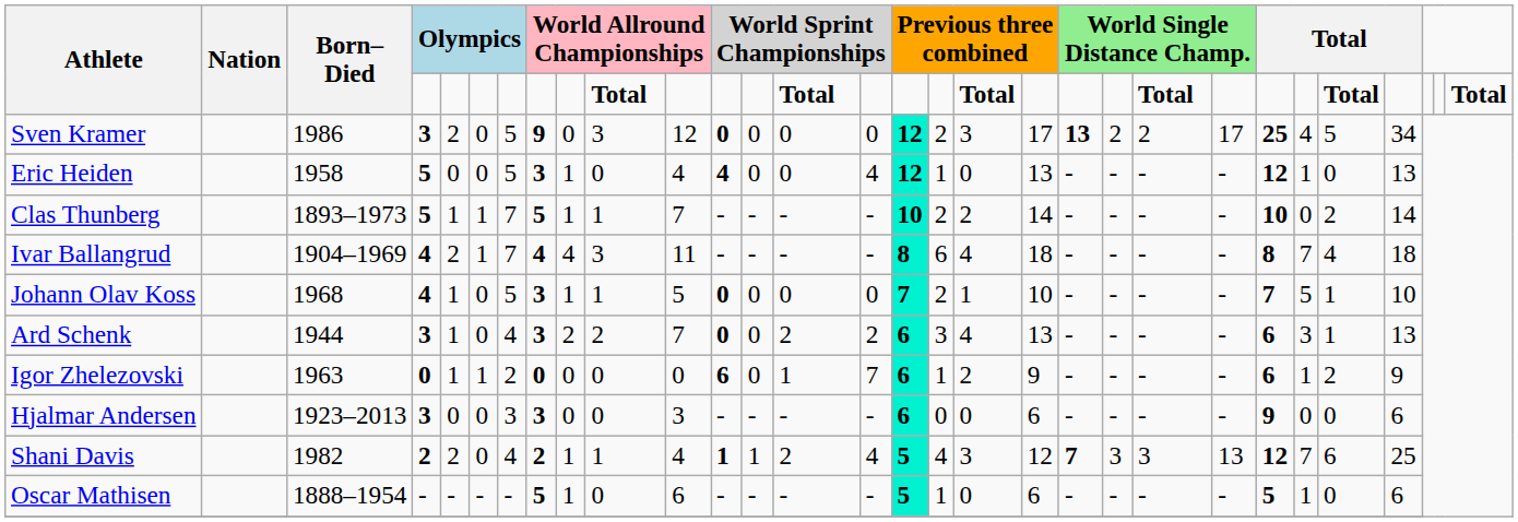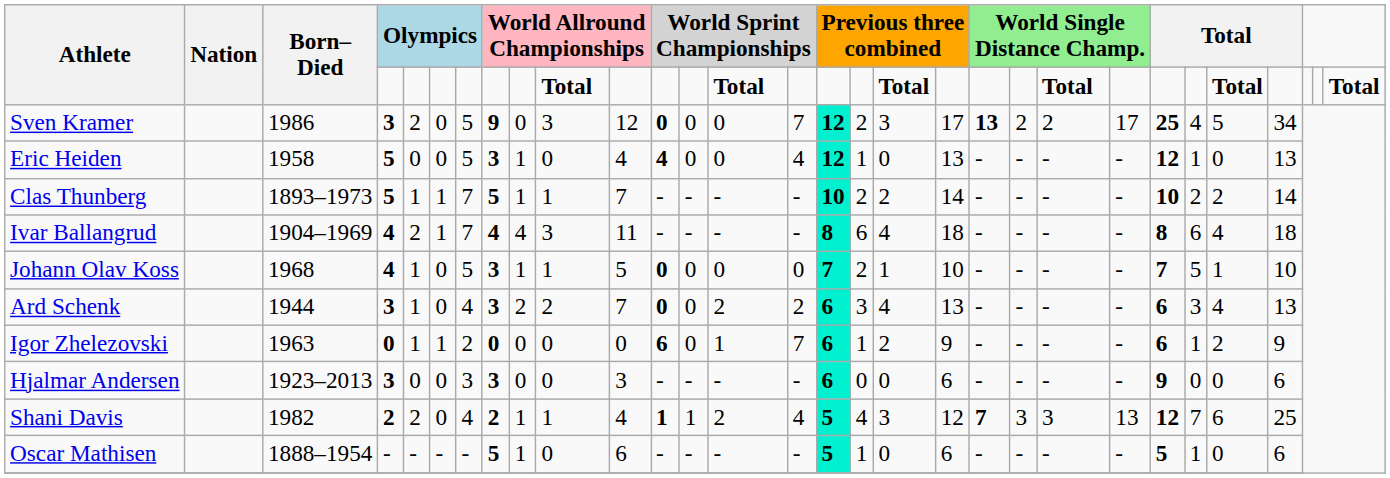 <table class="wikitable sortable">
 <tr text-align="center" bgcolor="#efefef">
 <th rowspan=2>Athlete</th>
 <th rowspan=2>Nation</th>
 <th rowspan=2>Born–<br>Died</th>
 <th colspan=4; style="background-color:lightblue">Olympics </th>
 <th colspan=4; style="background-color:lightpink">World Allround<br>Championships</th>
 <th colspan=4; style="background-color:lightgrey">World Sprint<br>Championships</th>
 <th colspan=4; style="background-color:orange">Previous three<br>combined</th>
 <th colspan=4; style="background-color:lightgreen">World Single<br>Distance Champ.</th>
 <th colspan=4>Total</th>
 </tr>
 <tr>
 <td></td>
 <td></td>
 <td></td>
 <td><strong></strong></td>
 <td></td>
 <td></td>
 <td><strong>Total</strong></td>
 <td><strong></strong></td>
 <td></td>
 <td></td>
 <td><strong>Total</strong></td>
 <td><strong></strong></td>
 <td></td>
 <td></td>
 <td><strong>Total</strong></td>
 <td><strong></strong></td>
 <td></td>
 <td></td>
 <td><strong>Total</strong></td>
 <td><strong></strong></td>
 <td></td>
 <td></td>
 <td><strong>Total</strong></td>
 <td><strong></strong></td>
 <td></td>
 <td></td>
 <td><strong>Total</strong></td>
 </tr>
 <tr>
 <td align=left><a href='#'>Sven Kramer</a></td>
 <td align=left></td>
 <td>1986</td>
 <td><strong>3</strong></td>
 <td>2</td>
 <td>0</td>
 <td>5</td>
 <td><strong>9</strong></td>
 <td>0</td>
 <td>3</td>
 <td>12</td>
 <td><strong>0</strong></td>
 <td>0</td>
 <td>0</td>
-<td>0</td>
+<td>7</td>
 <td style="background-color:#00f0D0"><strong>12</strong></td>
 <td>2</td>
 <td>3</td>
 <td>17</td>
 <td><strong>13</strong></td>
 <td>2</td>
 <td>2</td>
 <td>17</td>
 <td><strong>25</strong></td>
 <td>4</td>
 <td>5</td>
 <td>34</td>
 </tr>
 <tr>
 <td align=left><a href='#'>Eric Heiden</a></td>
 <td align=left></td>
 <td>1958</td>
 <td><strong>5</strong></td>
 <td>0</td>
 <td>0</td>
 <td>5</td>
 <td><strong>3</strong></td>
 <td>1</td>
 <td>0</td>
 <td>4</td>
 <td><strong>4</strong></td>
 <td>0</td>
 <td>0</td>
 <td>4</td>
 <td style="background-color:#00f0D0"><strong>12</strong></td>
 <td>1</td>
 <td>0</td>
 <td>13</td>
 <td>-</td>
 <td>-</td>
 <td>-</td>
 <td>-</td>
 <td><strong>12</strong></td>
 <td>1</td>
 <td>0</td>
 <td>13</td>
 </tr>
 <tr>
 <td align=left><a href='#'>Clas Thunberg</a></td>
 <td align=left></td>
 <td>1893–1973</td>
 <td><strong>5</strong></td>
 <td>1</td>
 <td>1</td>
 <td>7</td>
 <td><strong>5</strong></td>
 <td>1</td>
 <td>1</td>
 <td>7</td>
 <td>-</td>
 <td>-</td>
 <td>-</td>
 <td>-</td>
 <td style="background-color:#00f0D0"><strong>10</strong></td>
 <td>2</td>
 <td>2</td>
 <td>14</td>
 <td>-</td>
 <td>-</td>
 <td>-</td>
 <td>-</td>
 <td><strong>10</strong></td>
-<td>0</td>
+<td>2</td>
 <td>2</td>
 <td>14</td>
 </tr>
 <tr>
 <td align=left><a href='#'>Ivar Ballangrud</a></td>
 <td align=left></td>
 <td>1904–1969</td>
 <td><strong>4</strong></td>
 <td>2</td>
 <td>1</td>
 <td>7</td>
 <td><strong>4</strong></td>
 <td>4</td>
 <td>3</td>
 <td>11</td>
 <td>-</td>
 <td>-</td>
 <td>-</td>
 <td>-</td>
 <td style="background-color:#00f0D0"><strong>8</strong></td>
 <td>6</td>
 <td>4</td>
 <td>18</td>
 <td>-</td>
 <td>-</td>
 <td>-</td>
 <td>-</td>
 <td><strong>8</strong></td>
-<td>7</td>
+<td>6</td>
 <td>4</td>
 <td>18</td>
 </tr>
 <tr>
 <td align=left><a href='#'>Johann Olav Koss</a></td>
 <td align=left></td>
 <td>1968</td>
 <td><strong>4</strong></td>
 <td>1</td>
 <td>0</td>
 <td>5</td>
 <td><strong>3</strong></td>
 <td>1</td>
 <td>1</td>
 <td>5</td>
 <td><strong>0</strong></td>
 <td>0</td>
 <td>0</td>
 <td>0</td>
 <td style="background-color:#00f0D0"><strong>7</strong></td>
 <td>2</td>
 <td>1</td>
 <td>10</td>
 <td>-</td>
 <td>-</td>
 <td>-</td>
 <td>-</td>
 <td><strong>7</strong></td>
 <td>5</td>
 <td>1</td>
 <td>10</td>
 </tr>
 <tr>
 <td align=left><a href='#'>Ard Schenk</a></td>
 <td align=left></td>
 <td>1944</td>
 <td><strong>3</strong></td>
 <td>1</td>
 <td>0</td>
 <td>4</td>
 <td><strong>3</strong></td>
 <td>2</td>
 <td>2</td>
 <td>7</td>
 <td><strong>0</strong></td>
 <td>0</td>
 <td>2</td>
 <td>2</td>
 <td style="background-color:#00f0D0"><strong>6</strong></td>
 <td>3</td>
 <td>4</td>
 <td>13</td>
 <td>-</td>
 <td>-</td>
 <td>-</td>
 <td>-</td>
 <td><strong>6</strong></td>
 <td>3</td>
-<td>1</td>
+<td>4</td>
 <td>13</td>
 </tr>
 <tr>
 <td align=left><a href='#'>Igor Zhelezovski</a></td>
 <td align=left></td>
 <td>1963</td>
 <td><strong>0</strong></td>
 <td>1</td>
 <td>1</td>
 <td>2</td>
 <td><strong>0</strong></td>
 <td>0</td>
 <td>0</td>
 <td>0</td>
 <td><strong>6</strong></td>
 <td>0</td>
 <td>1</td>
 <td>7</td>
 <td style="background-color:#00f0D0"><strong>6</strong></td>
 <td>1</td>
 <td>2</td>
 <td>9</td>
 <td>-</td>
 <td>-</td>
 <td>-</td>
 <td>-</td>
 <td><strong>6</strong></td>
 <td>1</td>
 <td>2</td>
 <td>9</td>
 </tr>
 <tr>
 <td align=left><a href='#'>Hjalmar Andersen</a></td>
 <td align=left></td>
 <td>1923–2013</td>
 <td><strong>3</strong></td>
 <td>0</td>
 <td>0</td>
 <td>3</td>
 <td><strong>3</strong></td>
 <td>0</td>
 <td>0</td>
 <td>3</td>
 <td>-</td>
 <td>-</td>
 <td>-</td>
 <td>-</td>
 <td style="background-color:#00f0D0"><strong>6</strong></td>
 <td>0</td>
 <td>0</td>
 <td>6</td>
 <td>-</td>
 <td>-</td>
 <td>-</td>
 <td>-</td>
 <td><strong>9</strong></td>
 <td>0</td>
 <td>0</td>
 <td>6</td>
 </tr>
 <tr>
 <td align=left><a href='#'>Shani Davis</a></td>
 <td align=left></td>
 <td>1982</td>
 <td><strong>2</strong></td>
 <td>2</td>
 <td>0</td>
 <td>4</td>
 <td><strong>2</strong></td>
 <td>1</td>
 <td>1</td>
 <td>4</td>
 <td><strong>1</strong></td>
 <td>1</td>
 <td>2</td>
 <td>4</td>
 <td style="background-color:#00f0D0"><strong>5</strong></td>
 <td>4</td>
 <td>3</td>
 <td>12</td>
 <td><strong>7</strong></td>
 <td>3</td>
 <td>3</td>
 <td>13</td>
 <td><strong>12</strong></td>
 <td>7</td>
 <td>6</td>
 <td>25</td>
 </tr>
 <tr>
 <td align=left><a href='#'>Oscar Mathisen</a></td>
 <td align=left></td>
 <td>1888–1954</td>
 <td>-</td>
 <td>-</td>
 <td>-</td>
 <td>-</td>
 <td><strong>5</strong></td>
 <td>1</td>
 <td>0</td>
 <td>6</td>
 <td>-</td>
 <td>-</td>
 <td>-</td>
 <td>-</td>
 <td style="background-color:#00f0D0"><strong>5</strong></td>
 <td>1</td>
 <td>0</td>
 <td>6</td>
 <td>-</td>
 <td>-</td>
 <td>-</td>
 <td>-</td>
 <td><strong>5</strong></td>
 <td>1</td>
 <td>0</td>
 <td>6</td>
 </tr>
 <tr>
 </tr>
 </table>
